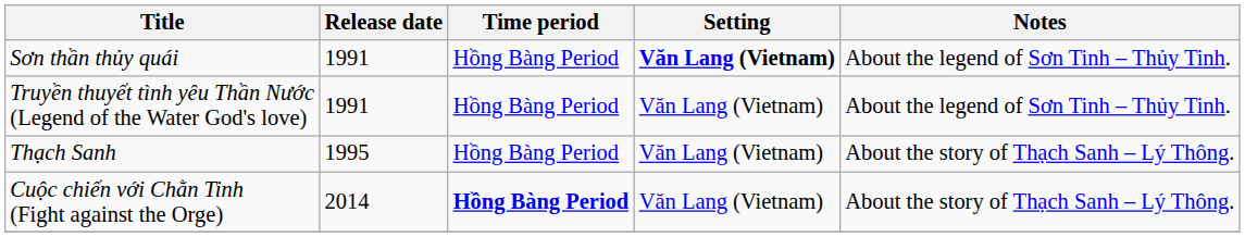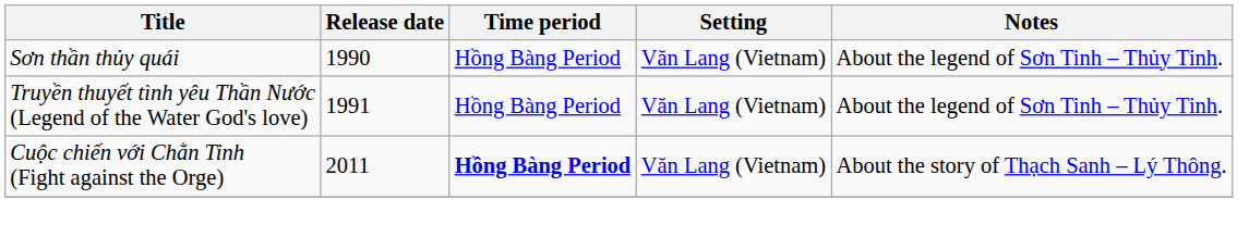 <table class="wikitable sortable" border="1">
 <tr>
 <th scope="col">Title</th>
 <th scope="col">Release date</th>
 <th scope="col">Time period</th>
 <th scope="col">Setting</th>
 <th scope="col" class="unsortable">Notes</th>
 </tr>
 <tr>
 <td><em>Sơn thần thủy quái</em></td>
-<td>1991</td>
+<td>1990</td>
 <td><a href='#'>Hồng Bàng Period</a></td>
-<td><strong><a href='#'>Văn Lang</a> (Vietnam)</strong></td>
+<td><a href='#'>Văn Lang</a> (Vietnam)</td>
 <td>About the legend of <a href='#'>Sơn Tinh – Thủy Tinh</a>.</td>
 </tr>
 <tr>
 <td><em>Truyền thuyết tình yêu Thần Nước</em><br>(Legend of the Water God's love)</td>
 <td>1991</td>
 <td><a href='#'>Hồng Bàng Period</a></td>
 <td><a href='#'>Văn Lang</a> (Vietnam)</td>
 <td>About the legend of <a href='#'>Sơn Tinh – Thủy Tinh</a>.</td>
 </tr>
 <tr>
-<td><em>Thạch Sanh</em></td>
-<td>1995</td>
-<td><a href='#'>Hồng Bàng Period</a></td>
-<td><a href='#'>Văn Lang</a> (Vietnam)</td>
-<td>About the story of <a href='#'>Thạch Sanh – Lý Thông</a>.</td>
-</tr>
-<tr>
 <td><em>Cuộc chiến với Chằn Tinh</em><br>(Fight against the Orge)</td>
-<td>2014</td>
+<td>2011</td>
 <td><strong><a href='#'>Hồng Bàng Period</a></strong></td>
 <td><a href='#'>Văn Lang</a> (Vietnam)</td>
 <td>About the story of <a href='#'>Thạch Sanh – Lý Thông</a>.</td>
 </tr>
 <tr>
 </tr>
 </table>
